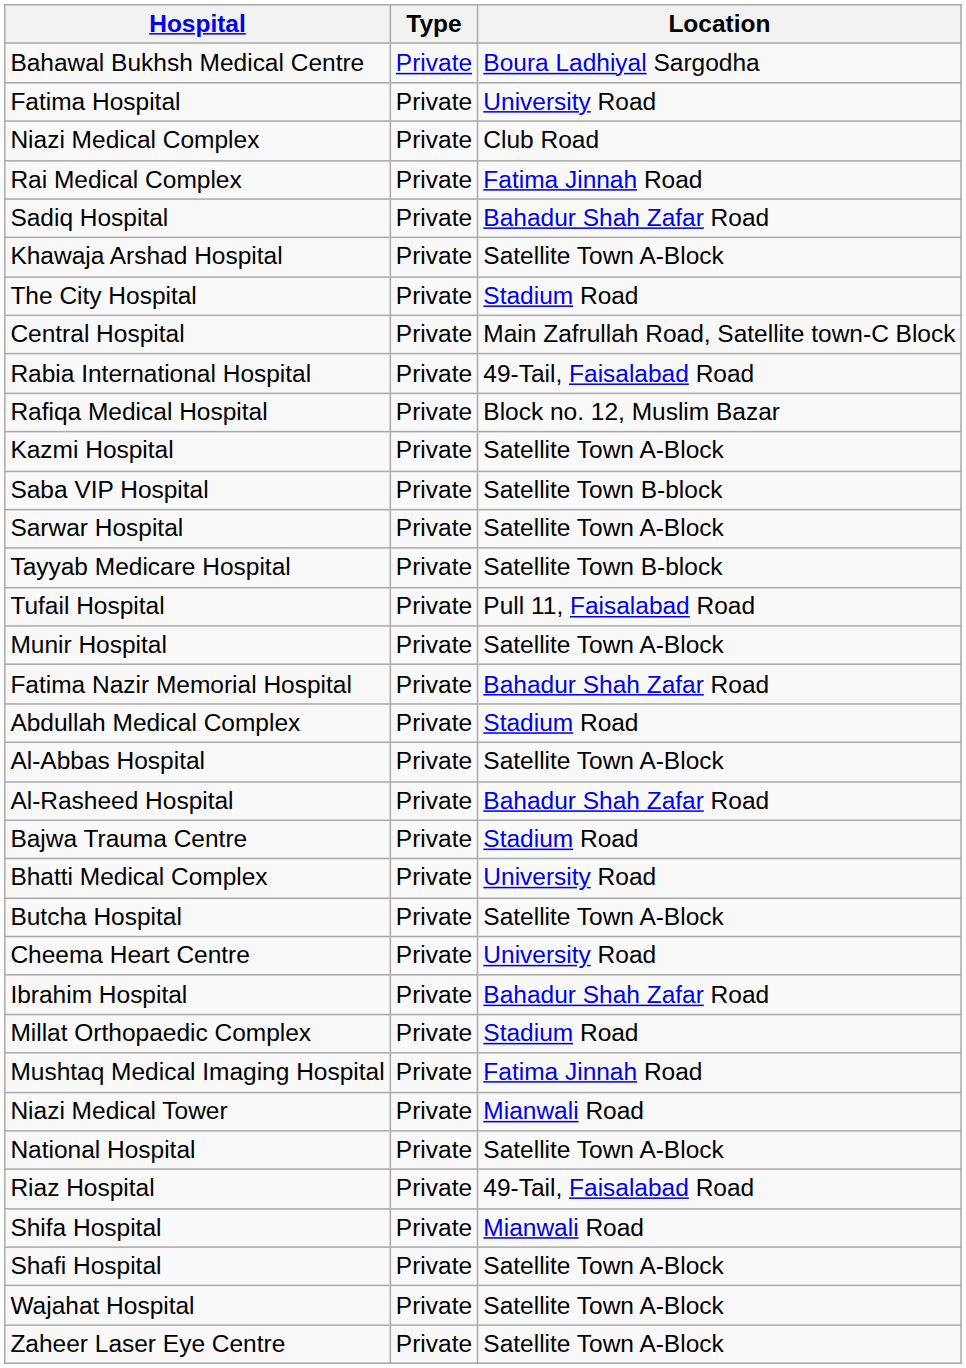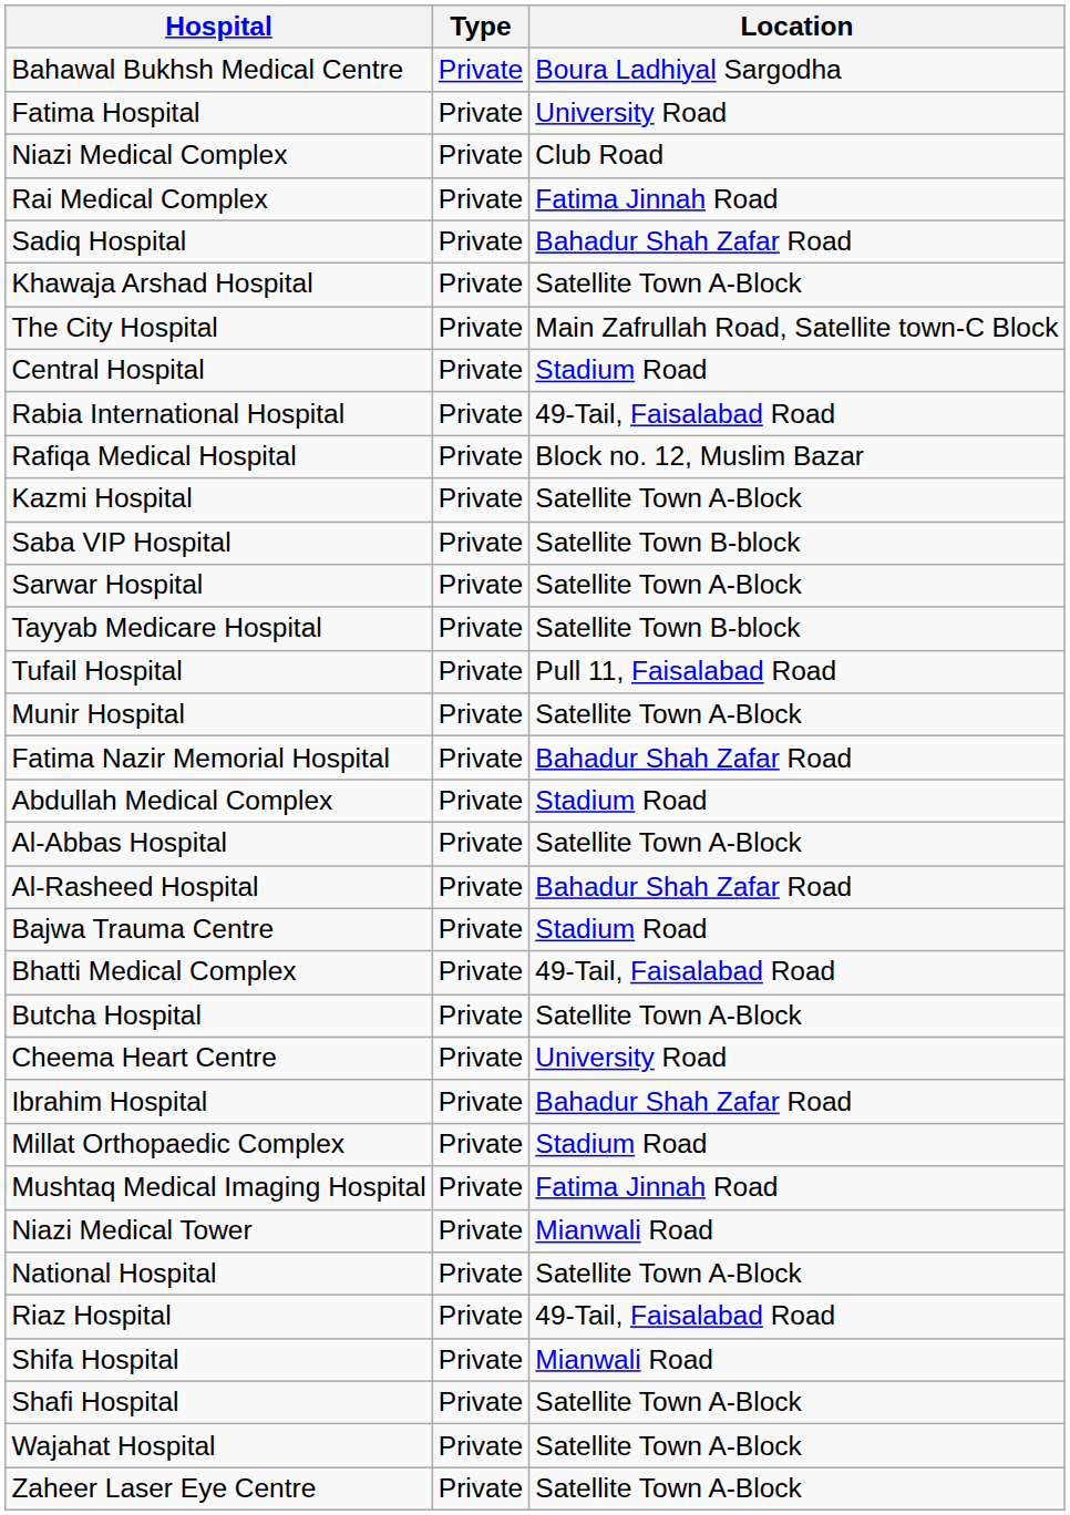 <table class="wikitable sortable" style="text-align:left;">
 <tr>
 <th><a href='#'>Hospital</a></th>
 <th>Type</th>
 <th>Location</th>
 </tr>
 <tr>
 <td>Bahawal Bukhsh Medical Centre</td>
 <td><a href='#'>Private</a></td>
 <td><a href='#'>Boura Ladhiyal</a> Sargodha</td>
 </tr>
 <tr>
 <td>Fatima Hospital</td>
 <td>Private</td>
 <td><a href='#'>University</a> Road</td>
 </tr>
 <tr>
 <td>Niazi Medical Complex</td>
 <td>Private</td>
 <td>Club Road</td>
 </tr>
 <tr>
 <td>Rai Medical Complex</td>
 <td>Private</td>
 <td><a href='#'>Fatima Jinnah</a> Road</td>
 </tr>
 <tr>
 <td>Sadiq Hospital</td>
 <td>Private</td>
 <td><a href='#'>Bahadur Shah Zafar</a> Road</td>
 </tr>
 <tr>
 <td>Khawaja Arshad Hospital</td>
 <td>Private</td>
 <td>Satellite Town A-Block</td>
 </tr>
 <tr>
 <td>The City Hospital</td>
 <td>Private</td>
-<td><a href='#'>Stadium</a> Road</td>
+<td>Main Zafrullah Road, Satellite town-C Block</td>
 </tr>
 <tr>
 <td>Central Hospital</td>
 <td>Private</td>
-<td>Main Zafrullah Road, Satellite town-C Block</td>
+<td><a href='#'>Stadium</a> Road</td>
 </tr>
 <tr>
 <td>Rabia International Hospital</td>
 <td>Private</td>
 <td>49-Tail, <a href='#'>Faisalabad</a> Road</td>
 </tr>
 <tr>
 <td>Rafiqa Medical Hospital</td>
 <td>Private</td>
 <td>Block no. 12, Muslim Bazar</td>
 </tr>
 <tr>
 <td>Kazmi Hospital</td>
 <td>Private</td>
 <td>Satellite Town A-Block</td>
 </tr>
 <tr>
 <td>Saba VIP Hospital</td>
 <td>Private</td>
 <td>Satellite Town B-block</td>
 </tr>
 <tr>
 <td>Sarwar Hospital</td>
 <td>Private</td>
 <td>Satellite Town A-Block</td>
 </tr>
 <tr>
 <td>Tayyab Medicare Hospital</td>
 <td>Private</td>
 <td>Satellite Town B-block</td>
 </tr>
 <tr>
 <td>Tufail Hospital</td>
 <td>Private</td>
 <td>Pull 11, <a href='#'>Faisalabad</a> Road</td>
 </tr>
 <tr>
 <td>Munir Hospital</td>
 <td>Private</td>
 <td>Satellite Town A-Block</td>
 </tr>
 <tr>
 <td>Fatima Nazir Memorial Hospital</td>
 <td>Private</td>
 <td><a href='#'>Bahadur Shah Zafar</a> Road</td>
 </tr>
 <tr>
 <td>Abdullah Medical Complex</td>
 <td>Private</td>
 <td><a href='#'>Stadium</a> Road</td>
 </tr>
 <tr>
 <td>Al-Abbas Hospital</td>
 <td>Private</td>
 <td>Satellite Town A-Block</td>
 </tr>
 <tr>
 <td>Al-Rasheed Hospital</td>
 <td>Private</td>
 <td><a href='#'>Bahadur Shah Zafar</a> Road</td>
 </tr>
 <tr>
 <td>Bajwa Trauma Centre</td>
 <td>Private</td>
 <td><a href='#'>Stadium</a> Road</td>
 </tr>
 <tr>
 <td>Bhatti Medical Complex</td>
 <td>Private</td>
-<td><a href='#'>University</a> Road</td>
+<td>49-Tail, <a href='#'>Faisalabad</a> Road</td>
 </tr>
 <tr>
 <td>Butcha Hospital</td>
 <td>Private</td>
 <td>Satellite Town A-Block</td>
 </tr>
 <tr>
 <td>Cheema Heart Centre</td>
 <td>Private</td>
 <td><a href='#'>University</a> Road</td>
 </tr>
 <tr>
 <td>Ibrahim Hospital</td>
 <td>Private</td>
 <td><a href='#'>Bahadur Shah Zafar</a> Road</td>
 </tr>
 <tr>
 <td>Millat Orthopaedic Complex</td>
 <td>Private</td>
 <td><a href='#'>Stadium</a> Road</td>
 </tr>
 <tr>
 <td>Mushtaq Medical Imaging Hospital</td>
 <td>Private</td>
 <td><a href='#'>Fatima Jinnah</a> Road</td>
 </tr>
 <tr>
 <td>Niazi Medical Tower</td>
 <td>Private</td>
 <td><a href='#'>Mianwali</a> Road</td>
 </tr>
 <tr>
 <td>National Hospital</td>
 <td>Private</td>
 <td>Satellite Town A-Block</td>
 </tr>
 <tr>
 <td>Riaz Hospital</td>
 <td>Private</td>
 <td>49-Tail, <a href='#'>Faisalabad</a> Road</td>
 </tr>
 <tr>
 <td>Shifa Hospital</td>
 <td>Private</td>
 <td><a href='#'>Mianwali</a> Road</td>
 </tr>
 <tr>
 <td>Shafi Hospital</td>
 <td>Private</td>
 <td>Satellite Town A-Block</td>
 </tr>
 <tr>
 <td>Wajahat Hospital</td>
 <td>Private</td>
 <td>Satellite Town A-Block</td>
 </tr>
 <tr>
 <td>Zaheer Laser Eye Centre</td>
 <td>Private</td>
 <td>Satellite Town A-Block</td>
 </tr>
 <tr>
 </tr>
 </table>
